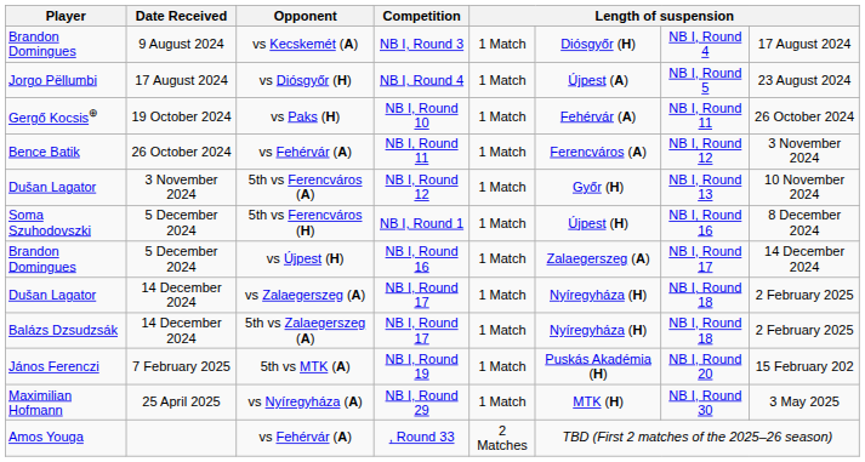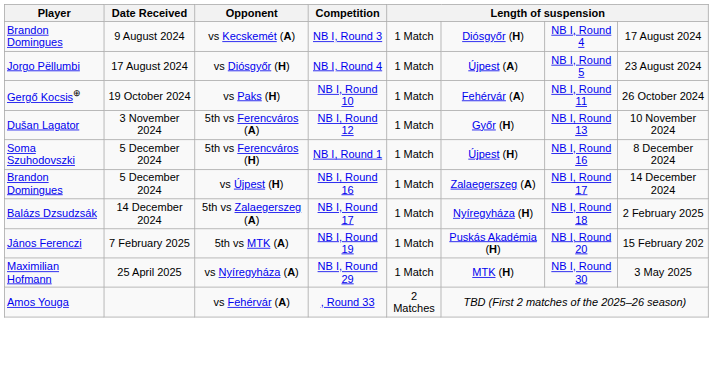 <table class="wikitable zebra" style="text-align:center; font-size:85%;">
 <tr>
 <th>Player</th>
 <th>Date Received</th>
 <th>Opponent</th>
 <th>Competition</th>
 <th colspan="4">Length of suspension</th>
 </tr>
 <tr>
 <td align="left"> <a href='#'>Brandon Domingues</a></td>
 <td>9 August 2024</td>
 <td> vs <a href='#'>Kecskemét</a> (<strong>A</strong>)</td>
 <td><a href='#'>NB I, Round 3</a></td>
 <td>1 Match</td>
 <td><a href='#'>Diósgyőr</a> (<strong>H</strong>)</td>
 <td><a href='#'>NB I, Round 4</a></td>
 <td>17 August 2024</td>
 </tr>
 <tr>
 <td align="left"> <a href='#'>Jorgo Pëllumbi</a></td>
 <td>17 August 2024</td>
 <td> vs <a href='#'>Diósgyőr</a> (<strong>H</strong>)</td>
 <td><a href='#'>NB I, Round 4</a></td>
 <td>1 Match</td>
 <td><a href='#'>Újpest</a> (<strong>A</strong>)</td>
 <td><a href='#'>NB I, Round 5</a></td>
 <td>23 August 2024</td>
 </tr>
 <tr>
 <td align="left"> <a href='#'>Gergő Kocsis</a><sup>⊕</sup></td>
 <td>19 October 2024</td>
 <td> vs <a href='#'>Paks</a> (<strong>H</strong>)</td>
 <td><a href='#'>NB I, Round 10</a></td>
 <td>1 Match</td>
 <td><a href='#'>Fehérvár</a> (<strong>A</strong>)</td>
 <td><a href='#'>NB I, Round 11</a></td>
 <td>26 October 2024</td>
 </tr>
 <tr>
-<td align="left"> <a href='#'>Bence Batik</a></td>
-<td>26 October 2024</td>
-<td> vs <a href='#'>Fehérvár</a> (<strong>A</strong>)</td>
-<td><a href='#'>NB I, Round 11</a></td>
-<td>1 Match</td>
-<td><a href='#'>Ferencváros</a> (<strong>A</strong>)</td>
-<td><a href='#'>NB I, Round 12</a></td>
-<td>3 November 2024</td>
-</tr>
-<tr>
 <td align="left"> <a href='#'>Dušan Lagator</a></td>
 <td>3 November 2024</td>
 <td>5th  vs <a href='#'>Ferencváros</a> (<strong>A</strong>)</td>
 <td><a href='#'>NB I, Round 12</a></td>
 <td>1 Match</td>
 <td><a href='#'>Győr</a> (<strong>H</strong>)</td>
 <td><a href='#'>NB I, Round 13</a></td>
 <td>10 November 2024</td>
 </tr>
 <tr>
 <td align="left"> <a href='#'>Soma Szuhodovszki</a></td>
 <td>5 December 2024</td>
 <td>5th  vs <a href='#'>Ferencváros</a> (<strong>H</strong>)</td>
 <td><a href='#'>NB I, Round 1</a></td>
 <td>1 Match</td>
 <td><a href='#'>Újpest</a> (<strong>H</strong>)</td>
 <td><a href='#'>NB I, Round 16</a></td>
 <td>8 December 2024</td>
 </tr>
 <tr>
 <td align="left"> <a href='#'>Brandon Domingues</a></td>
 <td>5 December 2024</td>
 <td> vs <a href='#'>Újpest</a> (<strong>H</strong>)</td>
 <td><a href='#'>NB I, Round 16</a></td>
 <td>1 Match</td>
 <td><a href='#'>Zalaegerszeg</a> (<strong>A</strong>)</td>
 <td><a href='#'>NB I, Round 17</a></td>
 <td>14 December 2024</td>
-</tr>
-<tr>
-<td align="left"> <a href='#'>Dušan Lagator</a></td>
-<td>14 December 2024</td>
-<td> vs <a href='#'>Zalaegerszeg</a> (<strong>A</strong>)</td>
-<td><a href='#'>NB I, Round 17</a></td>
-<td>1 Match</td>
-<td><a href='#'>Nyíregyháza</a> (<strong>H</strong>)</td>
-<td><a href='#'>NB I, Round 18</a></td>
-<td>2 February 2025</td>
 </tr>
 <tr>
 <td align="left"> <a href='#'>Balázs Dzsudzsák</a></td>
 <td>14 December 2024</td>
 <td>5th  vs <a href='#'>Zalaegerszeg</a> (<strong>A</strong>)</td>
 <td><a href='#'>NB I, Round 17</a></td>
 <td>1 Match</td>
 <td><a href='#'>Nyíregyháza</a> (<strong>H</strong>)</td>
 <td><a href='#'>NB I, Round 18</a></td>
 <td>2 February 2025</td>
 </tr>
 <tr>
 <td align="left"> <a href='#'>János Ferenczi</a></td>
 <td>7 February 2025</td>
 <td>5th  vs <a href='#'>MTK</a> (<strong>A</strong>)</td>
 <td><a href='#'>NB I, Round 19</a></td>
 <td>1 Match</td>
 <td><a href='#'>Puskás Akadémia</a> (<strong>H</strong>)</td>
 <td><a href='#'>NB I, Round 20</a></td>
 <td>15 February 202</td>
 </tr>
 <tr>
 <td align="left"> <a href='#'>Maximilian Hofmann</a></td>
 <td>25 April 2025</td>
 <td> vs <a href='#'>Nyíregyháza</a> (<strong>A</strong>)</td>
 <td><a href='#'>NB I, Round 29</a></td>
 <td>1 Match</td>
 <td><a href='#'>MTK</a> (<strong>H</strong>)</td>
 <td><a href='#'>NB I, Round 30</a></td>
 <td>3 May 2025</td>
 </tr>
 <tr>
 <td align="left"> <a href='#'>Amos Youga</a></td>
 <td></td>
 <td> vs <a href='#'>Fehérvár</a> (<strong>A</strong>)</td>
 <td><a href='#'>, Round 33</a></td>
 <td>2 Matches</td>
 <td colspan="3"><em>TBD (First 2 matches of the 2025–26 season)</em></td>
 </tr>
 </table>
